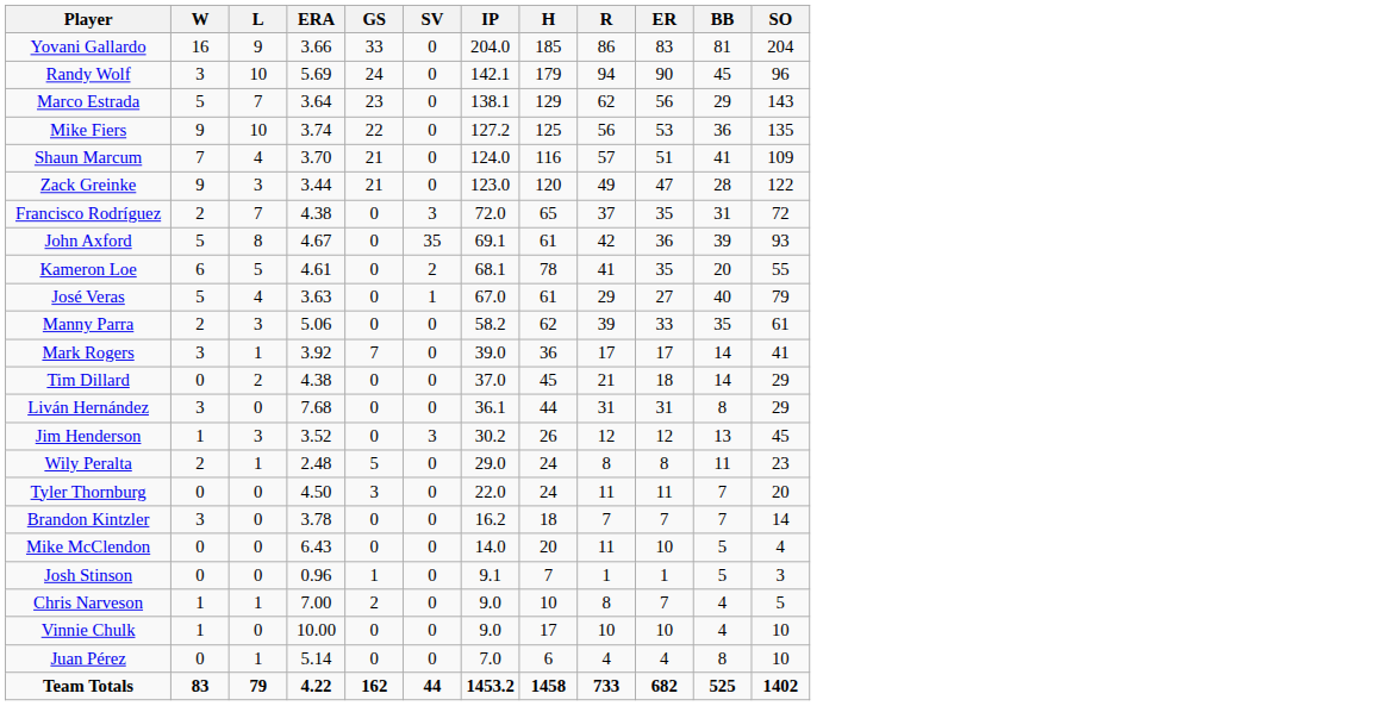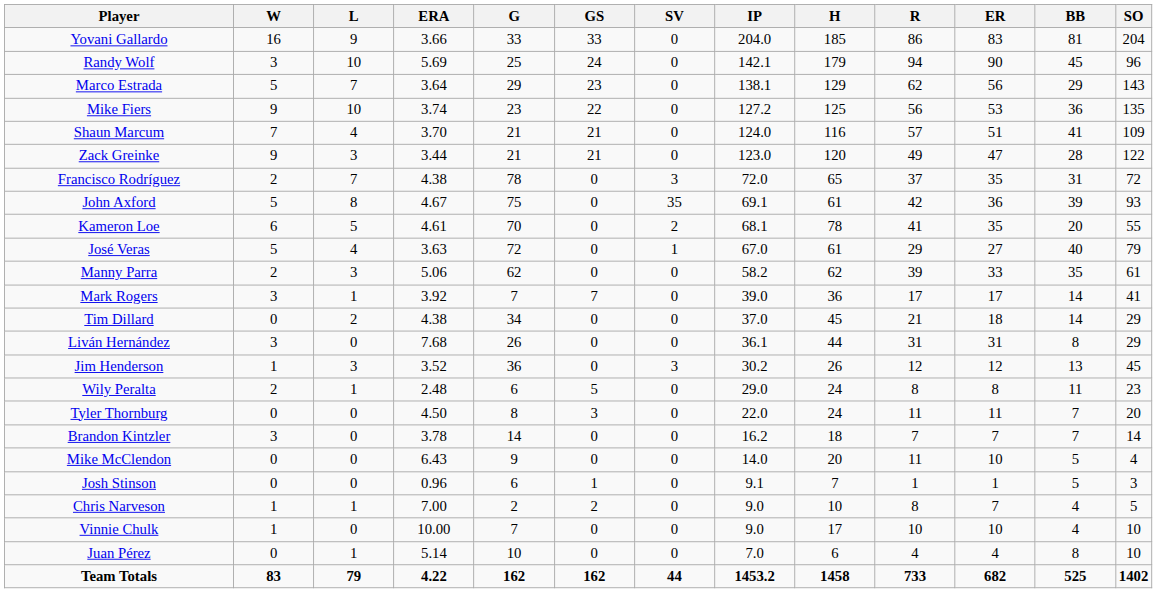 <table class=wikitable style="text-align:center">
 <tr>
 <th bgcolor=#DDDDFF; width="20%">Player</th>
 <th bgcolor=#DDDDFF; width="7%">W</th>
 <th bgcolor=#DDDDFF; width="7%">L</th>
 <th bgcolor=#DDDDFF; width="7%">ERA</th>
+<th bgcolor=#DDDDFF; width="7%">G</th>
 <th bgcolor=#DDDDFF; width="7%">GS</th>
 <th bgcolor=#DDDDFF; width="7%">SV</th>
 <th bgcolor=#DDDDFF; width="7%">IP</th>
 <th bgcolor=#DDDDFF; width="7%">H</th>
 <th bgcolor=#DDDDFF; width="7%">R</th>
 <th bgcolor=#DDDDFF; width="7%">ER</th>
 <th bgcolor=#DDDDFF; width="7%">BB</th>
 <th bgcolor=#DDDDFF; width="7%">SO</th>
 </tr>
 <tr>
 <td><a href='#'>Yovani Gallardo</a></td>
 <td>16</td>
 <td>9</td>
 <td>3.66</td>
 <td>33</td>
+<td>33</td>
 <td>0</td>
 <td>204.0</td>
 <td>185</td>
 <td>86</td>
 <td>83</td>
 <td>81</td>
 <td>204</td>
 </tr>
 <tr>
 <td><a href='#'>Randy Wolf</a></td>
 <td>3</td>
 <td>10</td>
 <td>5.69</td>
+<td>25</td>
 <td>24</td>
 <td>0</td>
 <td>142.1</td>
 <td>179</td>
 <td>94</td>
 <td>90</td>
 <td>45</td>
 <td>96</td>
 </tr>
 <tr>
 <td><a href='#'>Marco Estrada</a></td>
 <td>5</td>
 <td>7</td>
 <td>3.64</td>
+<td>29</td>
 <td>23</td>
 <td>0</td>
 <td>138.1</td>
 <td>129</td>
 <td>62</td>
 <td>56</td>
 <td>29</td>
 <td>143</td>
 </tr>
 <tr>
 <td><a href='#'>Mike Fiers</a></td>
 <td>9</td>
 <td>10</td>
 <td>3.74</td>
+<td>23</td>
 <td>22</td>
 <td>0</td>
 <td>127.2</td>
 <td>125</td>
 <td>56</td>
 <td>53</td>
 <td>36</td>
 <td>135</td>
 </tr>
 <tr>
 <td><a href='#'>Shaun Marcum</a></td>
 <td>7</td>
 <td>4</td>
 <td>3.70</td>
 <td>21</td>
+<td>21</td>
 <td>0</td>
 <td>124.0</td>
 <td>116</td>
 <td>57</td>
 <td>51</td>
 <td>41</td>
 <td>109</td>
 </tr>
 <tr>
 <td><a href='#'>Zack Greinke</a></td>
 <td>9</td>
 <td>3</td>
 <td>3.44</td>
 <td>21</td>
+<td>21</td>
 <td>0</td>
 <td>123.0</td>
 <td>120</td>
 <td>49</td>
 <td>47</td>
 <td>28</td>
 <td>122</td>
 </tr>
 <tr>
 <td><a href='#'>Francisco Rodríguez</a></td>
 <td>2</td>
 <td>7</td>
 <td>4.38</td>
+<td>78</td>
 <td>0</td>
 <td>3</td>
 <td>72.0</td>
 <td>65</td>
 <td>37</td>
 <td>35</td>
 <td>31</td>
 <td>72</td>
 </tr>
 <tr>
 <td><a href='#'>John Axford</a></td>
 <td>5</td>
 <td>8</td>
 <td>4.67</td>
+<td>75</td>
 <td>0</td>
 <td>35</td>
 <td>69.1</td>
 <td>61</td>
 <td>42</td>
 <td>36</td>
 <td>39</td>
 <td>93</td>
 </tr>
 <tr>
 <td><a href='#'>Kameron Loe</a></td>
 <td>6</td>
 <td>5</td>
 <td>4.61</td>
+<td>70</td>
 <td>0</td>
 <td>2</td>
 <td>68.1</td>
 <td>78</td>
 <td>41</td>
 <td>35</td>
 <td>20</td>
 <td>55</td>
 </tr>
 <tr>
 <td><a href='#'>José Veras</a></td>
 <td>5</td>
 <td>4</td>
 <td>3.63</td>
+<td>72</td>
 <td>0</td>
 <td>1</td>
 <td>67.0</td>
 <td>61</td>
 <td>29</td>
 <td>27</td>
 <td>40</td>
 <td>79</td>
 </tr>
 <tr>
 <td><a href='#'>Manny Parra</a></td>
 <td>2</td>
 <td>3</td>
 <td>5.06</td>
+<td>62</td>
 <td>0</td>
 <td>0</td>
 <td>58.2</td>
 <td>62</td>
 <td>39</td>
 <td>33</td>
 <td>35</td>
 <td>61</td>
 </tr>
 <tr>
 <td><a href='#'>Mark Rogers</a></td>
 <td>3</td>
 <td>1</td>
 <td>3.92</td>
 <td>7</td>
+<td>7</td>
 <td>0</td>
 <td>39.0</td>
 <td>36</td>
 <td>17</td>
 <td>17</td>
 <td>14</td>
 <td>41</td>
 </tr>
 <tr>
 <td><a href='#'>Tim Dillard</a></td>
 <td>0</td>
 <td>2</td>
 <td>4.38</td>
+<td>34</td>
 <td>0</td>
 <td>0</td>
 <td>37.0</td>
 <td>45</td>
 <td>21</td>
 <td>18</td>
 <td>14</td>
 <td>29</td>
 </tr>
 <tr>
 <td><a href='#'>Liván Hernández</a></td>
 <td>3</td>
 <td>0</td>
 <td>7.68</td>
+<td>26</td>
 <td>0</td>
 <td>0</td>
 <td>36.1</td>
 <td>44</td>
 <td>31</td>
 <td>31</td>
 <td>8</td>
 <td>29</td>
 </tr>
 <tr>
 <td><a href='#'>Jim Henderson</a></td>
 <td>1</td>
 <td>3</td>
 <td>3.52</td>
+<td>36</td>
 <td>0</td>
 <td>3</td>
 <td>30.2</td>
 <td>26</td>
 <td>12</td>
 <td>12</td>
 <td>13</td>
 <td>45</td>
 </tr>
 <tr>
 <td><a href='#'>Wily Peralta</a></td>
 <td>2</td>
 <td>1</td>
 <td>2.48</td>
+<td>6</td>
 <td>5</td>
 <td>0</td>
 <td>29.0</td>
 <td>24</td>
 <td>8</td>
 <td>8</td>
 <td>11</td>
 <td>23</td>
 </tr>
 <tr>
 <td><a href='#'>Tyler Thornburg</a></td>
 <td>0</td>
 <td>0</td>
 <td>4.50</td>
+<td>8</td>
 <td>3</td>
 <td>0</td>
 <td>22.0</td>
 <td>24</td>
 <td>11</td>
 <td>11</td>
 <td>7</td>
 <td>20</td>
 </tr>
 <tr>
 <td><a href='#'>Brandon Kintzler</a></td>
 <td>3</td>
 <td>0</td>
 <td>3.78</td>
+<td>14</td>
 <td>0</td>
 <td>0</td>
 <td>16.2</td>
 <td>18</td>
 <td>7</td>
 <td>7</td>
 <td>7</td>
 <td>14</td>
 </tr>
 <tr>
 <td><a href='#'>Mike McClendon</a></td>
 <td>0</td>
 <td>0</td>
 <td>6.43</td>
+<td>9</td>
 <td>0</td>
 <td>0</td>
 <td>14.0</td>
 <td>20</td>
 <td>11</td>
 <td>10</td>
 <td>5</td>
 <td>4</td>
 </tr>
 <tr>
 <td><a href='#'>Josh Stinson</a></td>
 <td>0</td>
 <td>0</td>
 <td>0.96</td>
+<td>6</td>
 <td>1</td>
 <td>0</td>
 <td>9.1</td>
 <td>7</td>
 <td>1</td>
 <td>1</td>
 <td>5</td>
 <td>3</td>
 </tr>
 <tr>
 <td><a href='#'>Chris Narveson</a></td>
 <td>1</td>
 <td>1</td>
 <td>7.00</td>
 <td>2</td>
+<td>2</td>
 <td>0</td>
 <td>9.0</td>
 <td>10</td>
 <td>8</td>
 <td>7</td>
 <td>4</td>
 <td>5</td>
 </tr>
 <tr>
 <td><a href='#'>Vinnie Chulk</a></td>
 <td>1</td>
 <td>0</td>
 <td>10.00</td>
+<td>7</td>
 <td>0</td>
 <td>0</td>
 <td>9.0</td>
 <td>17</td>
 <td>10</td>
 <td>10</td>
 <td>4</td>
 <td>10</td>
 </tr>
 <tr>
 <td><a href='#'>Juan Pérez</a></td>
 <td>0</td>
 <td>1</td>
 <td>5.14</td>
+<td>10</td>
 <td>0</td>
 <td>0</td>
 <td>7.0</td>
 <td>6</td>
 <td>4</td>
 <td>4</td>
 <td>8</td>
 <td>10</td>
 </tr>
 <tr>
 <td><strong>Team Totals</strong></td>
 <td><strong>83</strong></td>
 <td><strong>79</strong></td>
 <td><strong>4.22</strong></td>
 <td><strong>162</strong></td>
+<td><strong>162</strong></td>
 <td><strong>44</strong></td>
 <td><strong>1453.2</strong></td>
 <td><strong>1458</strong></td>
 <td><strong>733</strong></td>
 <td><strong>682</strong></td>
 <td><strong>525</strong></td>
 <td><strong>1402</strong></td>
 </tr>
 </table>
